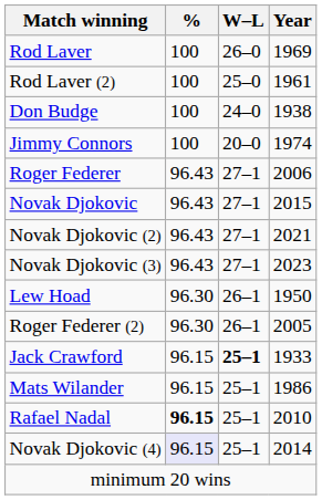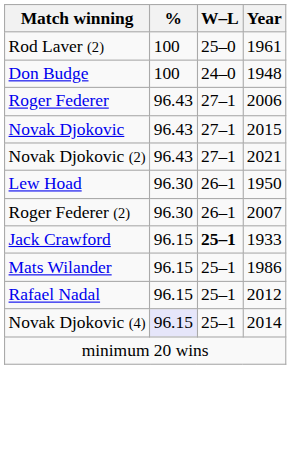 <table class=wikitable>
 <tr>
 <th>Match winning</th>
 <th>%</th>
 <th>W–L</th>
 <th>Year</th>
-</tr>
-<tr>
-<td> <a href='#'>Rod Laver</a></td>
-<td>100</td>
-<td>26–0</td>
-<td>1969</td>
 </tr>
 <tr>
 <td> Rod Laver <small>(2)</small></td>
 <td>100</td>
 <td>25–0</td>
 <td>1961</td>
 </tr>
 <tr>
 <td> <a href='#'>Don Budge</a></td>
 <td>100</td>
 <td>24–0</td>
-<td>1938</td>
-</tr>
-<tr>
-<td> <a href='#'>Jimmy Connors</a></td>
-<td>100</td>
-<td>20–0</td>
-<td>1974</td>
+<td>1948</td>
 </tr>
 <tr>
 <td> <a href='#'>Roger Federer</a></td>
 <td>96.43</td>
 <td>27–1</td>
 <td>2006</td>
 </tr>
 <tr>
 <td> <a href='#'>Novak Djokovic</a></td>
 <td>96.43</td>
 <td>27–1</td>
 <td>2015</td>
 </tr>
 <tr>
 <td> Novak Djokovic <small>(2)</small></td>
 <td>96.43</td>
 <td>27–1</td>
 <td>2021</td>
 </tr>
 <tr>
-<td> Novak Djokovic <small>(3)</small></td>
-<td>96.43</td>
-<td>27–1</td>
-<td>2023</td>
-</tr>
-<tr>
 <td> <a href='#'>Lew Hoad</a></td>
 <td>96.30</td>
 <td>26–1</td>
 <td>1950</td>
 </tr>
 <tr>
 <td> Roger Federer <small>(2)</small></td>
 <td>96.30</td>
 <td>26–1</td>
-<td>2005</td>
+<td>2007</td>
 </tr>
 <tr>
 <td> <a href='#'>Jack Crawford</a></td>
 <td>96.15</td>
 <td><strong>25–1</strong></td>
 <td>1933</td>
 </tr>
 <tr>
 <td> <a href='#'>Mats Wilander</a></td>
 <td>96.15</td>
 <td>25–1</td>
 <td>1986</td>
 </tr>
 <tr>
 <td> <a href='#'>Rafael Nadal</a></td>
-<td><strong>96.15</strong></td>
+<td>96.15</td>
 <td>25–1</td>
-<td>2010</td>
+<td>2012</td>
 </tr>
 <tr>
 <td> Novak Djokovic <small>(4)</small></td>
 <td style="background: lavender;">96.15</td>
 <td>25–1</td>
 <td>2014</td>
 </tr>
 <tr>
 <td colspan="4" style="text-align:center;">minimum 20 wins</td>
 </tr>
 </table>
